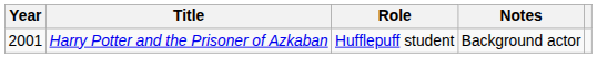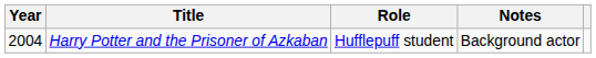 <table class="wikitable plainrowheaders sortable">
 <tr>
 <th scope="col">Year</th>
 <th scope="col">Title</th>
 <th scope="col">Role</th>
 <th scope="col">Notes</th>
 <th style="text-align: center;" class="unsortable"></th>
 </tr>
 <tr>
-<td>2001</td>
+<td>2004</td>
 <td><em><a href='#'>Harry Potter and the Prisoner of Azkaban</a></em></td>
 <td><a href='#'>Hufflepuff</a> student</td>
 <td>Background actor</td>
 <td></td>
 </tr>
 </table>
